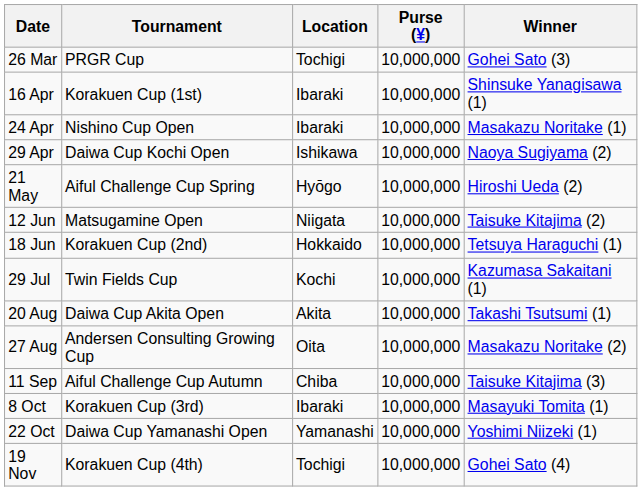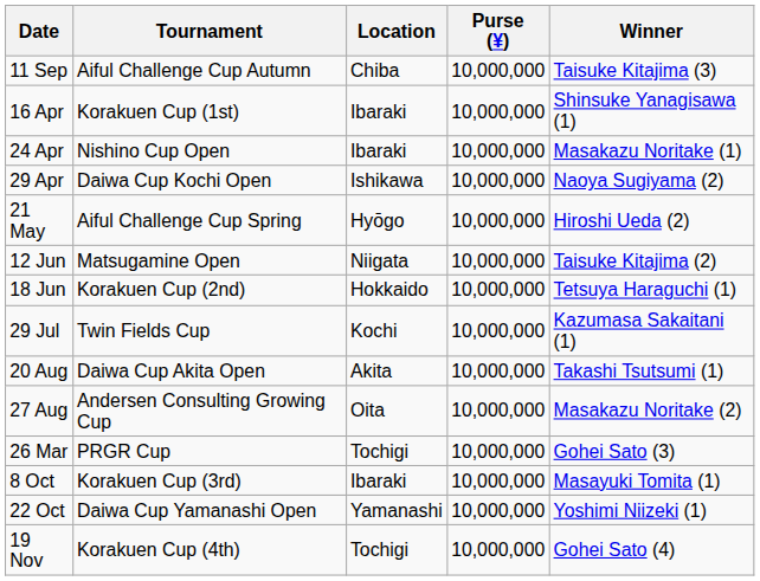 <table class="wikitable" style="font-size:95%">
 <tr>
 <th>Date</th>
 <th>Tournament</th>
 <th>Location</th>
 <th>Purse<br>(<a href='#'>¥</a>)</th>
 <th>Winner</th>
 </tr>
 <tr>
-<td>26 Mar</td>
-<td>PRGR Cup</td>
-<td>Tochigi</td>
+<td>11 Sep</td>
+<td>Aiful Challenge Cup Autumn</td>
+<td>Chiba</td>
 <td align=right>10,000,000</td>
-<td> <a href='#'>Gohei Sato</a> (3)</td>
+<td> <a href='#'>Taisuke Kitajima</a> (3)</td>
 </tr>
 <tr>
 <td>16 Apr</td>
 <td>Korakuen Cup (1st)</td>
 <td>Ibaraki</td>
 <td align=right>10,000,000</td>
 <td> <a href='#'>Shinsuke Yanagisawa</a> (1)</td>
 </tr>
 <tr>
 <td>24 Apr</td>
 <td>Nishino Cup Open</td>
 <td>Ibaraki</td>
 <td align=right>10,000,000</td>
 <td> <a href='#'>Masakazu Noritake</a> (1)</td>
 </tr>
 <tr>
 <td>29 Apr</td>
 <td>Daiwa Cup Kochi Open</td>
 <td>Ishikawa</td>
 <td align=right>10,000,000</td>
 <td> <a href='#'>Naoya Sugiyama</a> (2)</td>
 </tr>
 <tr>
 <td>21 May</td>
 <td>Aiful Challenge Cup Spring</td>
 <td>Hyōgo</td>
 <td align=right>10,000,000</td>
 <td> <a href='#'>Hiroshi Ueda</a> (2)</td>
 </tr>
 <tr>
 <td>12 Jun</td>
 <td>Matsugamine Open</td>
 <td>Niigata</td>
 <td align=right>10,000,000</td>
 <td> <a href='#'>Taisuke Kitajima</a> (2)</td>
 </tr>
 <tr>
 <td>18 Jun</td>
 <td>Korakuen Cup (2nd)</td>
 <td>Hokkaido</td>
 <td align=right>10,000,000</td>
 <td> <a href='#'>Tetsuya Haraguchi</a> (1)</td>
 </tr>
 <tr>
 <td>29 Jul</td>
 <td>Twin Fields Cup</td>
 <td>Kochi</td>
 <td align=right>10,000,000</td>
 <td> <a href='#'>Kazumasa Sakaitani</a> (1)</td>
 </tr>
 <tr>
 <td>20 Aug</td>
 <td>Daiwa Cup Akita Open</td>
 <td>Akita</td>
 <td align=right>10,000,000</td>
 <td> <a href='#'>Takashi Tsutsumi</a> (1)</td>
 </tr>
 <tr>
 <td>27 Aug</td>
 <td>Andersen Consulting Growing Cup</td>
 <td>Oita</td>
 <td align=right>10,000,000</td>
 <td> <a href='#'>Masakazu Noritake</a> (2)</td>
 </tr>
 <tr>
-<td>11 Sep</td>
-<td>Aiful Challenge Cup Autumn</td>
-<td>Chiba</td>
+<td>26 Mar</td>
+<td>PRGR Cup</td>
+<td>Tochigi</td>
 <td align=right>10,000,000</td>
-<td> <a href='#'>Taisuke Kitajima</a> (3)</td>
+<td> <a href='#'>Gohei Sato</a> (3)</td>
 </tr>
 <tr>
 <td>8 Oct</td>
 <td>Korakuen Cup (3rd)</td>
 <td>Ibaraki</td>
 <td align=right>10,000,000</td>
 <td> <a href='#'>Masayuki Tomita</a> (1)</td>
 </tr>
 <tr>
 <td>22 Oct</td>
 <td>Daiwa Cup Yamanashi Open</td>
 <td>Yamanashi</td>
 <td align=right>10,000,000</td>
 <td> <a href='#'>Yoshimi Niizeki</a> (1)</td>
 </tr>
 <tr>
 <td>19 Nov</td>
 <td>Korakuen Cup (4th)</td>
 <td>Tochigi</td>
 <td align=right>10,000,000</td>
 <td> <a href='#'>Gohei Sato</a> (4)</td>
 </tr>
 </table>
